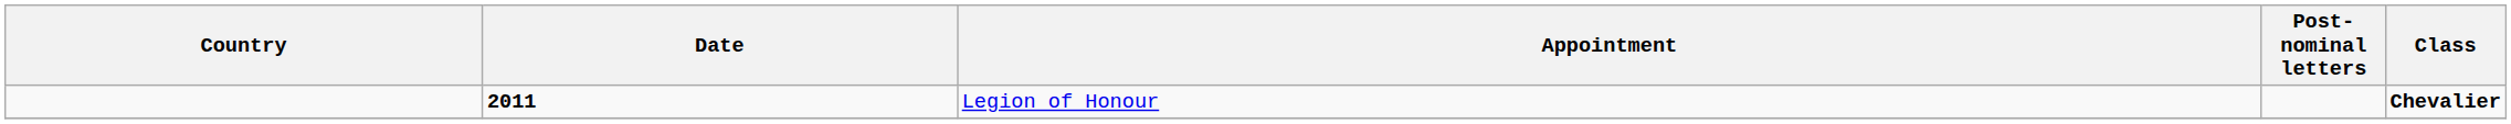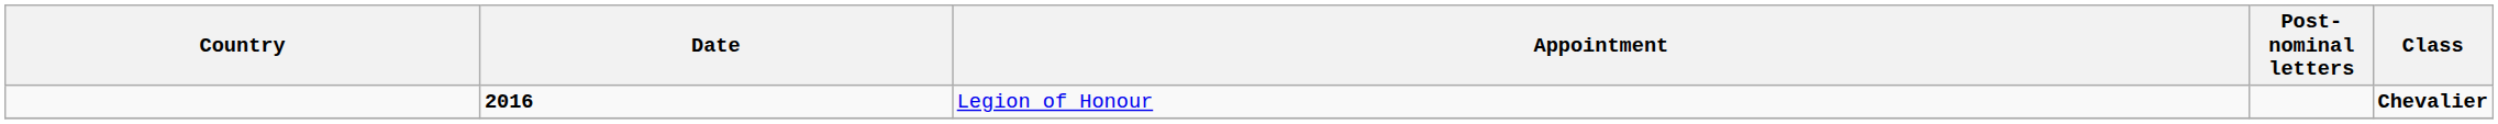 <table class="wikitable" style="width:100%;">
 <tr>
 <th style="width:20%;">Country</th>
 <th style="width:20%;">Date</th>
 <th style="width:55%;">Appointment</th>
 <th style="width:5%;">Post-nominal letters</th>
 <th style="width:5%;">Class</th>
 </tr>
 <tr>
 <td></td>
-<td><strong>2011</strong></td>
+<td><strong>2016</strong></td>
 <td><a href='#'>Legion of Honour</a></td>
 <td></td>
 <td><strong>Chevalier</strong></td>
 </tr>
 <tr>
 </tr>
 </table>
